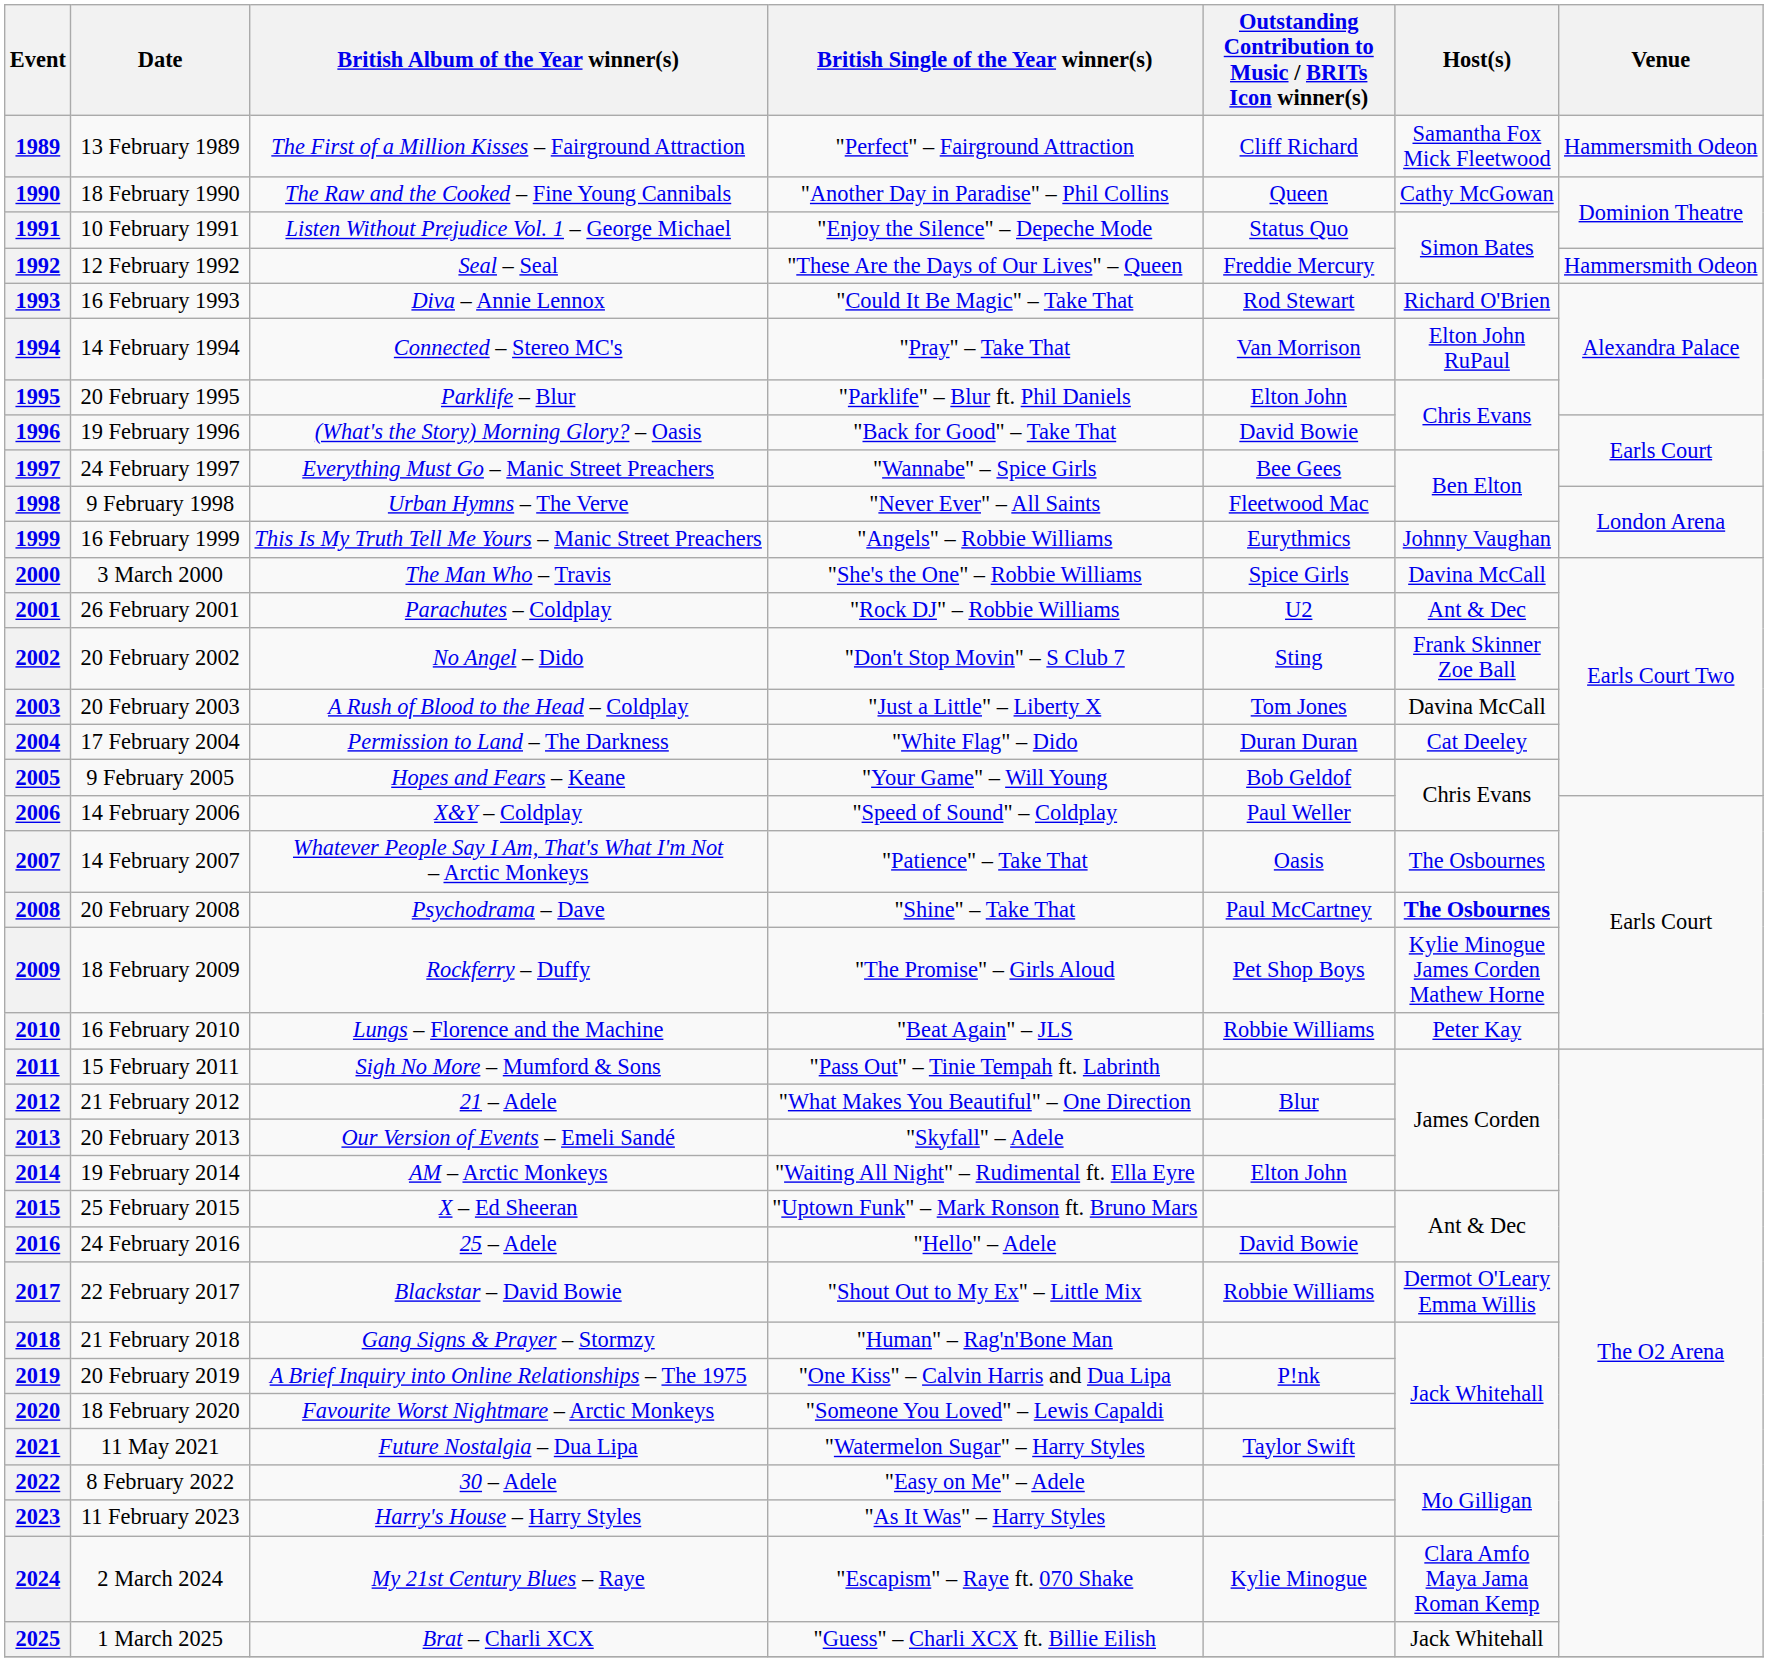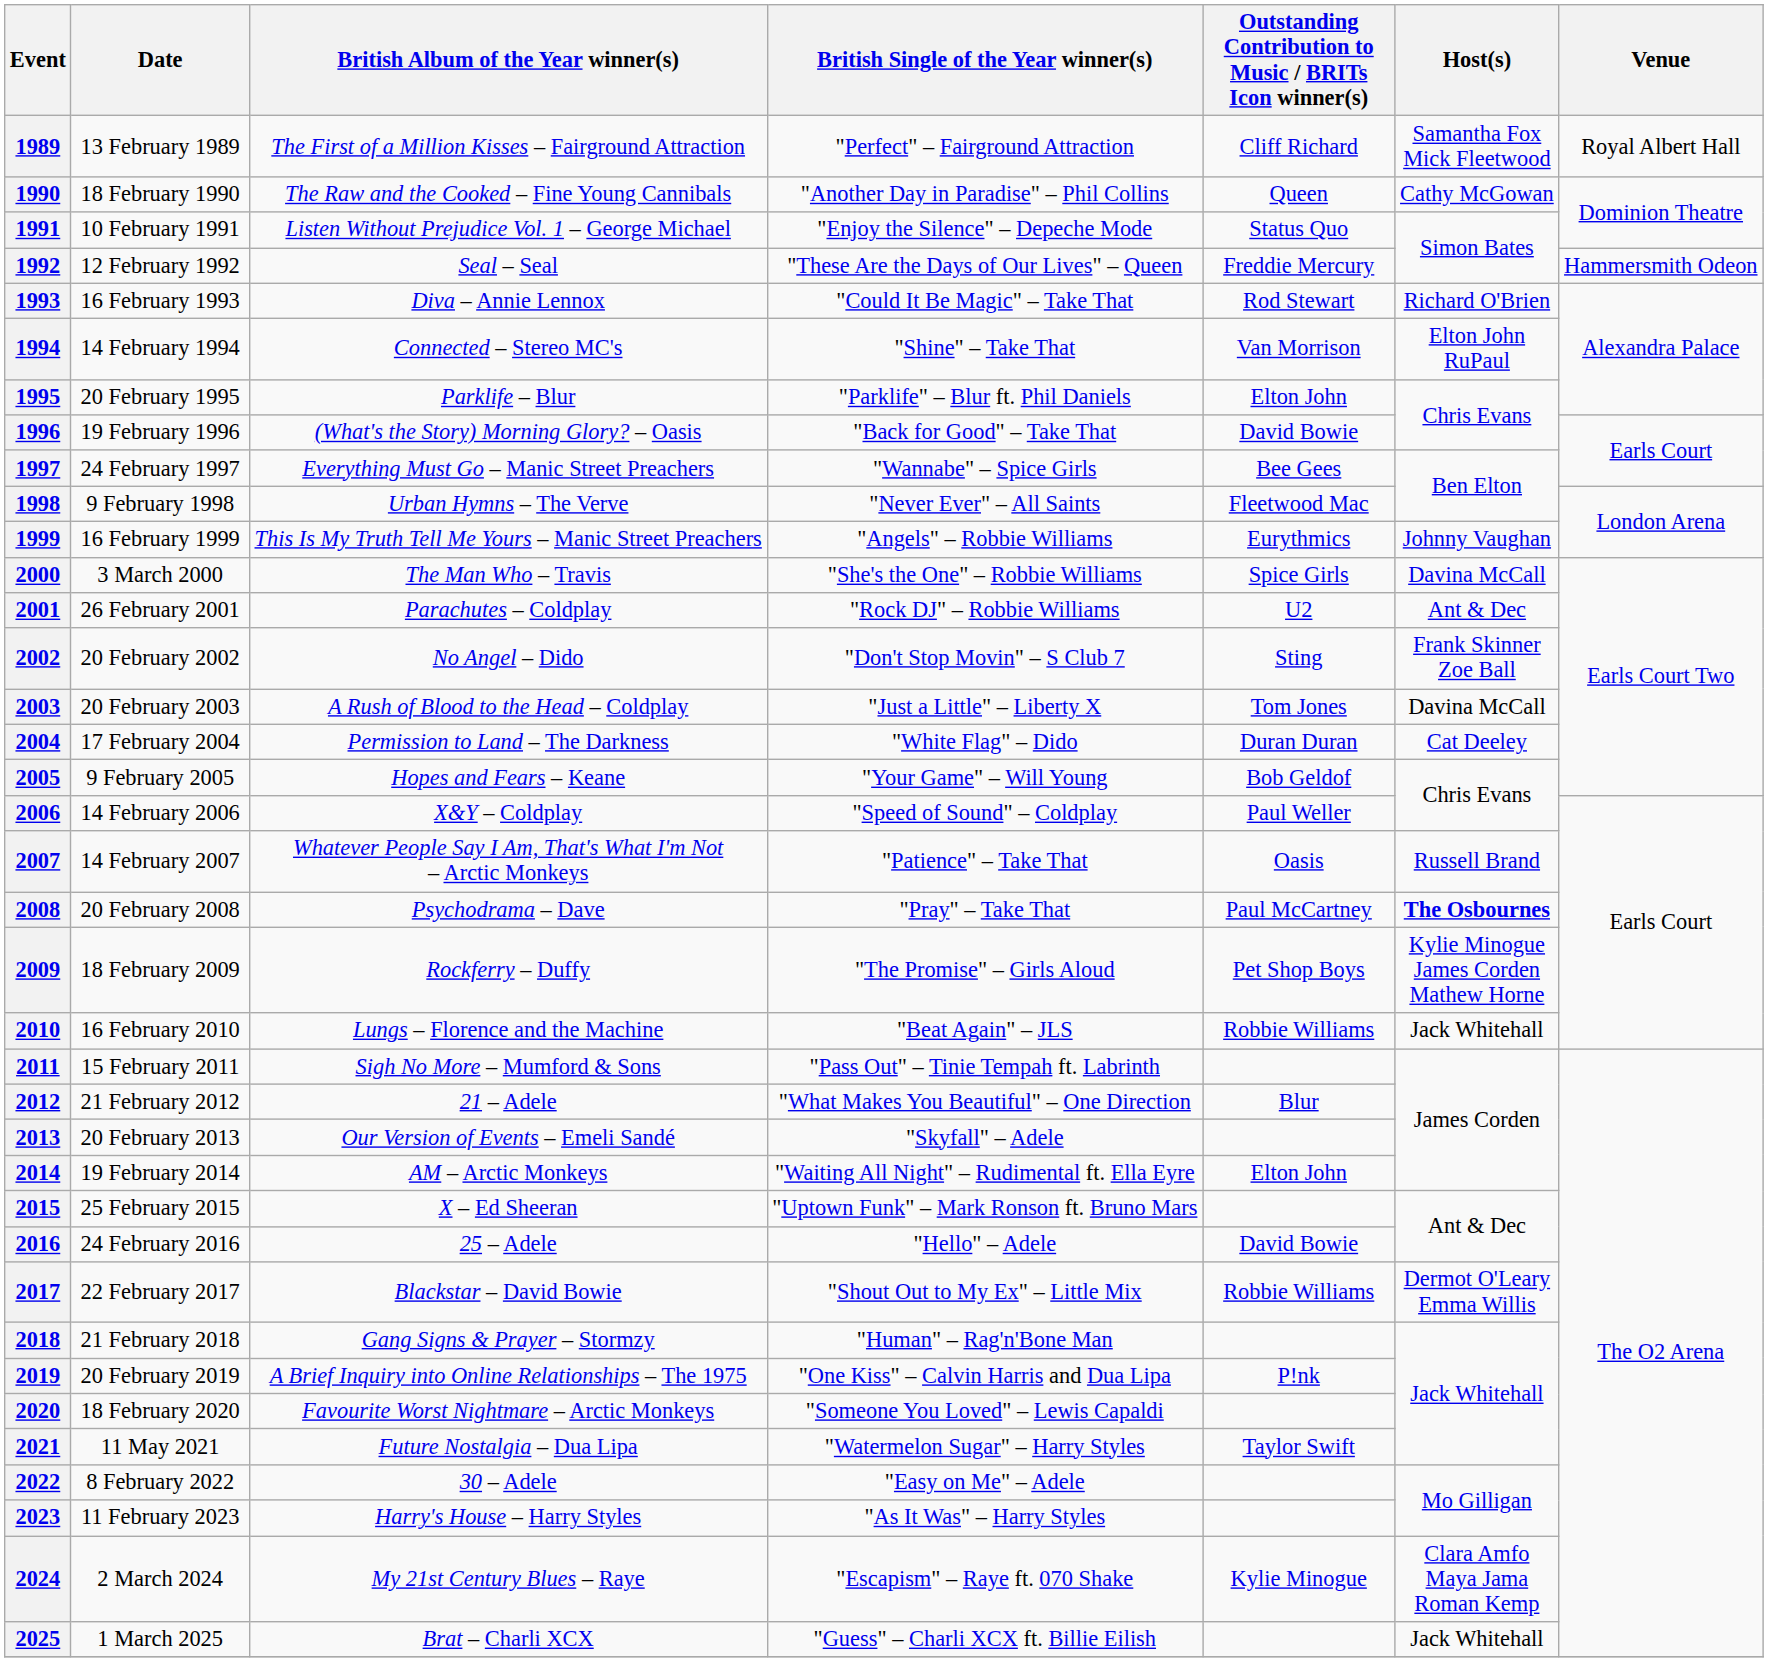 <table class="wikitable" style="text-align:center">
 <tr>
 <th width=40>Event</th>
 <th width=120>Date</th>
 <th><a href='#'>British Album of the Year</a> winner(s)</th>
 <th><a href='#'>British Single of the Year</a> winner(s)</th>
 <th width=130><a href='#'>Outstanding Contribution to Music</a> / <a href='#'>BRITs Icon</a> winner(s)</th>
 <th>Host(s)</th>
 <th>Venue</th>
 </tr>
 <tr>
 <th><a href='#'>1989</a></th>
 <td>13 February 1989</td>
 <td><em><a href='#'>The First of a Million Kisses</a></em> – <a href='#'>Fairground Attraction</a></td>
 <td>"<a href='#'>Perfect</a>" – <a href='#'>Fairground Attraction</a></td>
 <td><a href='#'>Cliff Richard</a></td>
 <td><a href='#'>Samantha Fox</a><br><a href='#'>Mick Fleetwood</a></td>
-<td><a href='#'>Hammersmith Odeon</a></td>
+<td>Royal Albert Hall</td>
 </tr>
 <tr>
 <th><a href='#'>1990</a></th>
 <td>18 February 1990</td>
 <td><em><a href='#'>The Raw and the Cooked</a></em> – <a href='#'>Fine Young Cannibals</a></td>
 <td>"<a href='#'>Another Day in Paradise</a>" – <a href='#'>Phil Collins</a></td>
 <td><a href='#'>Queen</a></td>
 <td><a href='#'>Cathy McGowan</a></td>
 <td rowspan="2"><a href='#'>Dominion Theatre</a></td>
 </tr>
 <tr>
 <th><a href='#'>1991</a></th>
 <td>10 February 1991</td>
 <td><em><a href='#'>Listen Without Prejudice Vol. 1</a></em> – <a href='#'>George Michael</a></td>
 <td>"<a href='#'>Enjoy the Silence</a>" – <a href='#'>Depeche Mode</a></td>
 <td><a href='#'>Status Quo</a></td>
 <td rowspan="2"><a href='#'>Simon Bates</a></td>
 </tr>
 <tr>
 <th><a href='#'>1992</a></th>
 <td>12 February 1992</td>
 <td><em><a href='#'>Seal</a></em> – <a href='#'>Seal</a></td>
 <td>"<a href='#'>These Are the Days of Our Lives</a>" – <a href='#'>Queen</a></td>
 <td><a href='#'>Freddie Mercury</a></td>
 <td><a href='#'>Hammersmith Odeon</a></td>
 </tr>
 <tr>
 <th><a href='#'>1993</a></th>
 <td>16 February 1993</td>
 <td><em><a href='#'>Diva</a></em> – <a href='#'>Annie Lennox</a></td>
 <td>"<a href='#'>Could It Be Magic</a>" – <a href='#'>Take That</a></td>
 <td><a href='#'>Rod Stewart</a></td>
 <td><a href='#'>Richard O'Brien</a></td>
 <td rowspan="3"><a href='#'>Alexandra Palace</a></td>
 </tr>
 <tr>
 <th><a href='#'>1994</a></th>
 <td>14 February 1994</td>
 <td><em><a href='#'>Connected</a></em> – <a href='#'>Stereo MC's</a></td>
-<td>"<a href='#'>Pray</a>" – <a href='#'>Take That</a></td>
+<td>"<a href='#'>Shine</a>" – <a href='#'>Take That</a></td>
 <td><a href='#'>Van Morrison</a></td>
 <td><a href='#'>Elton John</a><br><a href='#'>RuPaul</a></td>
 </tr>
 <tr>
 <th><a href='#'>1995</a></th>
 <td>20 February 1995</td>
 <td><em><a href='#'>Parklife</a></em> – <a href='#'>Blur</a></td>
 <td>"<a href='#'>Parklife</a>" – <a href='#'>Blur</a> ft. <a href='#'>Phil Daniels</a></td>
 <td><a href='#'>Elton John</a></td>
 <td rowspan="2"><a href='#'>Chris Evans</a></td>
 </tr>
 <tr>
 <th><a href='#'>1996</a></th>
 <td>19 February 1996</td>
 <td><em><a href='#'>(What's the Story) Morning Glory?</a></em> – <a href='#'>Oasis</a></td>
 <td>"<a href='#'>Back for Good</a>" – <a href='#'>Take That</a></td>
 <td><a href='#'>David Bowie</a></td>
 <td rowspan="2"><a href='#'>Earls Court</a></td>
 </tr>
 <tr>
 <th><a href='#'>1997</a></th>
 <td>24 February 1997</td>
 <td><em><a href='#'>Everything Must Go</a></em> – <a href='#'>Manic Street Preachers</a></td>
 <td>"<a href='#'>Wannabe</a>" – <a href='#'>Spice Girls</a></td>
 <td><a href='#'>Bee Gees</a></td>
 <td rowspan="2"><a href='#'>Ben Elton</a></td>
 </tr>
 <tr>
 <th><a href='#'>1998</a></th>
 <td>9 February 1998</td>
 <td><em><a href='#'>Urban Hymns</a></em> – <a href='#'>The Verve</a></td>
 <td>"<a href='#'>Never Ever</a>" – <a href='#'>All Saints</a></td>
 <td><a href='#'>Fleetwood Mac</a></td>
 <td rowspan="2"><a href='#'>London Arena</a></td>
 </tr>
 <tr>
 <th><a href='#'>1999</a></th>
 <td>16 February 1999</td>
 <td><em><a href='#'>This Is My Truth Tell Me Yours</a></em> – <a href='#'>Manic Street Preachers</a></td>
 <td>"<a href='#'>Angels</a>" – <a href='#'>Robbie Williams</a></td>
 <td><a href='#'>Eurythmics</a></td>
 <td><a href='#'>Johnny Vaughan</a></td>
 </tr>
 <tr>
 <th><a href='#'>2000</a></th>
 <td>3 March 2000</td>
 <td><em><a href='#'>The Man Who</a></em> – <a href='#'>Travis</a></td>
 <td>"<a href='#'>She's the One</a>" – <a href='#'>Robbie Williams</a></td>
 <td><a href='#'>Spice Girls</a></td>
 <td><a href='#'>Davina McCall</a></td>
 <td rowspan="6"><a href='#'>Earls Court Two</a></td>
 </tr>
 <tr>
 <th><a href='#'>2001</a></th>
 <td>26 February 2001</td>
 <td><em><a href='#'>Parachutes</a></em> – <a href='#'>Coldplay</a></td>
 <td>"<a href='#'>Rock DJ</a>" – <a href='#'>Robbie Williams</a></td>
 <td><a href='#'>U2</a></td>
 <td><a href='#'>Ant & Dec</a></td>
 </tr>
 <tr>
 <th><a href='#'>2002</a></th>
 <td>20 February 2002</td>
 <td><em><a href='#'>No Angel</a></em> – <a href='#'>Dido</a></td>
 <td>"<a href='#'>Don't Stop Movin</a>" – <a href='#'>S Club 7</a></td>
 <td><a href='#'>Sting</a></td>
 <td><a href='#'>Frank Skinner</a><br><a href='#'>Zoe Ball</a></td>
 </tr>
 <tr>
 <th><a href='#'>2003</a></th>
 <td>20 February 2003</td>
 <td><em><a href='#'>A Rush of Blood to the Head</a></em> – <a href='#'>Coldplay</a></td>
 <td>"<a href='#'>Just a Little</a>" – <a href='#'>Liberty X</a></td>
 <td><a href='#'>Tom Jones</a></td>
 <td>Davina McCall</td>
 </tr>
 <tr>
 <th><a href='#'>2004</a></th>
 <td>17 February 2004</td>
 <td><em><a href='#'>Permission to Land</a></em> – <a href='#'>The Darkness</a></td>
 <td>"<a href='#'>White Flag</a>" – <a href='#'>Dido</a></td>
 <td><a href='#'>Duran Duran</a></td>
 <td><a href='#'>Cat Deeley</a></td>
 </tr>
 <tr>
 <th><a href='#'>2005</a></th>
 <td>9 February 2005</td>
 <td><em><a href='#'>Hopes and Fears</a></em> – <a href='#'>Keane</a></td>
 <td>"<a href='#'>Your Game</a>" – <a href='#'>Will Young</a></td>
 <td><a href='#'>Bob Geldof</a></td>
 <td rowspan="2">Chris Evans</td>
 </tr>
 <tr>
 <th><a href='#'>2006</a></th>
 <td>14 February 2006</td>
 <td><em><a href='#'>X&Y</a></em> – <a href='#'>Coldplay</a></td>
 <td>"<a href='#'>Speed of Sound</a>" – <a href='#'>Coldplay</a></td>
 <td><a href='#'>Paul Weller</a></td>
 <td rowspan="5">Earls Court</td>
 </tr>
 <tr>
 <th><a href='#'>2007</a></th>
 <td>14 February 2007</td>
 <td><em><a href='#'>Whatever People Say I Am, That's What I'm Not</a></em> <br> – <a href='#'>Arctic Monkeys</a></td>
 <td>"<a href='#'>Patience</a>" – <a href='#'>Take That</a></td>
 <td><a href='#'>Oasis</a></td>
-<td><a href='#'>The Osbournes</a></td>
+<td><a href='#'>Russell Brand</a></td>
 </tr>
 <tr>
 <th><a href='#'>2008</a></th>
 <td>20 February 2008</td>
 <td><em><a href='#'>Psychodrama</a></em> – <a href='#'>Dave</a></td>
-<td>"<a href='#'>Shine</a>" – <a href='#'>Take That</a></td>
+<td>"<a href='#'>Pray</a>" – <a href='#'>Take That</a></td>
 <td><a href='#'>Paul McCartney</a></td>
 <td><strong><a href='#'>The Osbournes</a></strong></td>
 </tr>
 <tr>
 <th><a href='#'>2009</a></th>
 <td>18 February 2009</td>
 <td><em><a href='#'>Rockferry</a></em> – <a href='#'>Duffy</a></td>
 <td>"<a href='#'>The Promise</a>" – <a href='#'>Girls Aloud</a></td>
 <td><a href='#'>Pet Shop Boys</a></td>
 <td><a href='#'>Kylie Minogue</a><br><a href='#'>James Corden</a><br><a href='#'>Mathew Horne</a></td>
 </tr>
 <tr>
 <th><a href='#'>2010</a></th>
 <td>16 February 2010</td>
 <td><em><a href='#'>Lungs</a></em> – <a href='#'>Florence and the Machine</a></td>
 <td>"<a href='#'>Beat Again</a>" – <a href='#'>JLS</a></td>
 <td><a href='#'>Robbie Williams</a></td>
-<td><a href='#'>Peter Kay</a></td>
+<td>Jack Whitehall</td>
 </tr>
 <tr>
 <th><a href='#'>2011</a></th>
 <td>15 February 2011</td>
 <td><em><a href='#'>Sigh No More</a></em> – <a href='#'>Mumford & Sons</a></td>
 <td>"<a href='#'>Pass Out</a>" – <a href='#'>Tinie Tempah</a> ft. <a href='#'>Labrinth</a></td>
 <td></td>
 <td rowspan="4">James Corden</td>
 <td rowspan="15"><a href='#'>The O2 Arena</a></td>
 </tr>
 <tr>
 <th><a href='#'>2012</a></th>
 <td>21 February 2012</td>
 <td><em><a href='#'>21</a></em> – <a href='#'>Adele</a></td>
 <td>"<a href='#'>What Makes You Beautiful</a>" – <a href='#'>One Direction</a></td>
 <td><a href='#'>Blur</a></td>
 </tr>
 <tr>
 <th><a href='#'>2013</a></th>
 <td>20 February 2013</td>
 <td><em><a href='#'>Our Version of Events</a></em>  – <a href='#'>Emeli Sandé</a></td>
 <td>"<a href='#'>Skyfall</a>" – <a href='#'>Adele</a></td>
 <td></td>
 </tr>
 <tr>
 <th><a href='#'>2014</a></th>
 <td>19 February 2014</td>
 <td><em><a href='#'>AM</a></em> – <a href='#'>Arctic Monkeys</a></td>
 <td>"<a href='#'>Waiting All Night</a>" – <a href='#'>Rudimental</a> ft. <a href='#'>Ella Eyre</a></td>
 <td><a href='#'>Elton John</a></td>
 </tr>
 <tr>
 <th><a href='#'>2015</a></th>
 <td>25 February 2015</td>
 <td><em><a href='#'>X</a></em> – <a href='#'>Ed Sheeran</a></td>
 <td>"<a href='#'>Uptown Funk</a>" – <a href='#'>Mark Ronson</a> ft. <a href='#'>Bruno Mars</a></td>
 <td></td>
 <td rowspan="2">Ant & Dec</td>
 </tr>
 <tr>
 <th><a href='#'>2016</a></th>
 <td>24 February 2016</td>
 <td><em><a href='#'>25</a></em> – <a href='#'>Adele</a></td>
 <td>"<a href='#'>Hello</a>" – <a href='#'>Adele</a></td>
 <td><a href='#'>David Bowie</a></td>
 </tr>
 <tr>
 <th><a href='#'>2017</a></th>
 <td>22 February 2017</td>
 <td><em><a href='#'>Blackstar</a></em> – <a href='#'>David Bowie</a></td>
 <td>"<a href='#'>Shout Out to My Ex</a>" – <a href='#'>Little Mix</a></td>
 <td><a href='#'>Robbie Williams</a></td>
 <td><a href='#'>Dermot O'Leary</a><br><a href='#'>Emma Willis</a></td>
 </tr>
 <tr>
 <th><a href='#'>2018</a></th>
 <td>21 February 2018</td>
 <td><em><a href='#'>Gang Signs & Prayer</a></em> – <a href='#'>Stormzy</a></td>
 <td>"<a href='#'>Human</a>" – <a href='#'>Rag'n'Bone Man</a></td>
 <td></td>
 <td rowspan="4"><a href='#'>Jack Whitehall</a></td>
 </tr>
 <tr>
 <th><a href='#'>2019</a></th>
 <td>20 February 2019</td>
 <td><em><a href='#'>A Brief Inquiry into Online Relationships</a></em> – <a href='#'>The 1975</a></td>
 <td>"<a href='#'>One Kiss</a>" – <a href='#'>Calvin Harris</a> and <a href='#'>Dua Lipa</a></td>
 <td><a href='#'>P!nk</a></td>
 </tr>
 <tr>
 <th><a href='#'>2020</a></th>
 <td>18 February 2020</td>
 <td><em><a href='#'>Favourite Worst Nightmare</a></em> – <a href='#'>Arctic Monkeys</a></td>
 <td>"<a href='#'>Someone You Loved</a>" – <a href='#'>Lewis Capaldi</a></td>
 <td></td>
 </tr>
 <tr>
 <th><a href='#'>2021</a></th>
 <td>11 May 2021</td>
 <td><em><a href='#'>Future Nostalgia</a></em> – <a href='#'>Dua Lipa</a></td>
 <td>"<a href='#'>Watermelon Sugar</a>" – <a href='#'>Harry Styles</a></td>
 <td><a href='#'>Taylor Swift</a></td>
 </tr>
 <tr>
 <th><a href='#'>2022</a></th>
 <td>8 February 2022</td>
 <td><em><a href='#'>30</a></em> – <a href='#'>Adele</a></td>
 <td>"<a href='#'>Easy on Me</a>" – <a href='#'>Adele</a></td>
 <td></td>
 <td rowspan="2"><a href='#'>Mo Gilligan</a></td>
 </tr>
 <tr>
 <th><a href='#'>2023</a></th>
 <td>11 February 2023</td>
 <td><em><a href='#'>Harry's House</a></em> – <a href='#'>Harry Styles</a></td>
 <td>"<a href='#'>As It Was</a>" – <a href='#'>Harry Styles</a></td>
 <td></td>
 </tr>
 <tr>
 <th><a href='#'>2024</a></th>
 <td>2 March 2024</td>
 <td><em><a href='#'>My 21st Century Blues</a></em> – <a href='#'>Raye</a></td>
 <td>"<a href='#'>Escapism</a>" – <a href='#'>Raye</a> ft. <a href='#'>070 Shake</a></td>
 <td><a href='#'>Kylie Minogue</a></td>
 <td><a href='#'>Clara Amfo</a><br><a href='#'>Maya Jama</a><br><a href='#'>Roman Kemp</a></td>
 </tr>
 <tr>
 <th><a href='#'>2025</a></th>
 <td>1 March 2025</td>
 <td><em><a href='#'>Brat</a></em> – <a href='#'>Charli XCX</a></td>
 <td>"<a href='#'>Guess</a>" – <a href='#'>Charli XCX</a> ft. <a href='#'>Billie Eilish</a></td>
 <td></td>
 <td>Jack Whitehall</td>
 </tr>
 <tr>
 </tr>
 </table>
